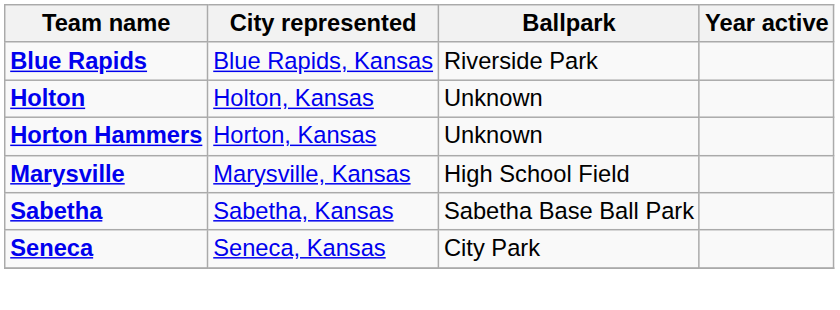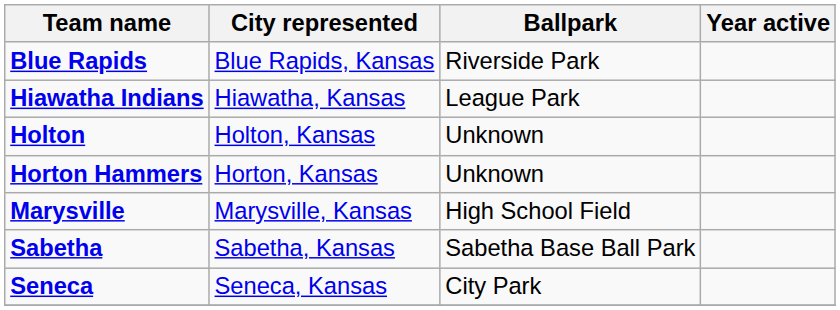 <table class="wikitable">
 <tr>
 <th>Team name</th>
 <th>City represented</th>
 <th>Ballpark</th>
 <th>Year active</th>
 </tr>
 <tr>
 <td><strong><a href='#'>Blue Rapids</a></strong></td>
 <td><a href='#'>Blue Rapids, Kansas</a></td>
 <td>Riverside Park</td>
+<td></td>
+</tr>
+<tr>
+<td><strong><a href='#'>Hiawatha Indians</a></strong></td>
+<td><a href='#'>Hiawatha, Kansas</a></td>
+<td>League Park</td>
 <td></td>
 </tr>
 <tr>
 <td><strong><a href='#'>Holton</a></strong></td>
 <td><a href='#'>Holton, Kansas</a></td>
 <td>Unknown</td>
 <td></td>
 </tr>
 <tr>
 <td><strong><a href='#'>Horton Hammers</a></strong></td>
 <td><a href='#'>Horton, Kansas</a></td>
 <td>Unknown</td>
 <td></td>
 </tr>
 <tr>
 <td><strong><a href='#'>Marysville</a></strong></td>
 <td><a href='#'>Marysville, Kansas</a></td>
 <td>High School Field</td>
 <td></td>
 </tr>
 <tr>
 <td><strong><a href='#'>Sabetha</a></strong></td>
 <td><a href='#'>Sabetha, Kansas</a></td>
 <td>Sabetha Base Ball Park</td>
 <td></td>
 </tr>
 <tr>
 <td><strong><a href='#'>Seneca</a></strong></td>
 <td><a href='#'>Seneca, Kansas</a></td>
 <td>City Park</td>
 <td></td>
 </tr>
 <tr>
 </tr>
 </table>
